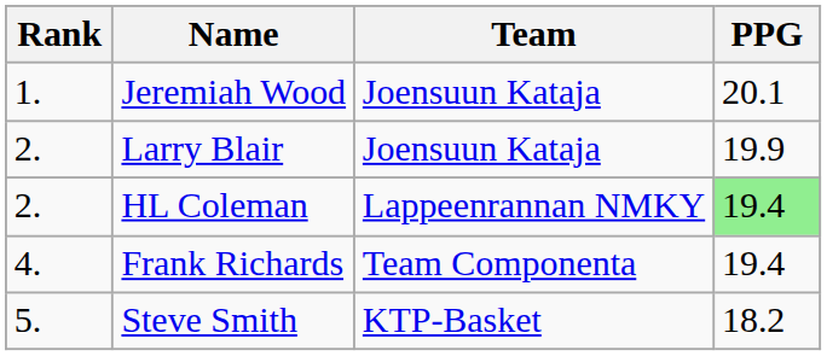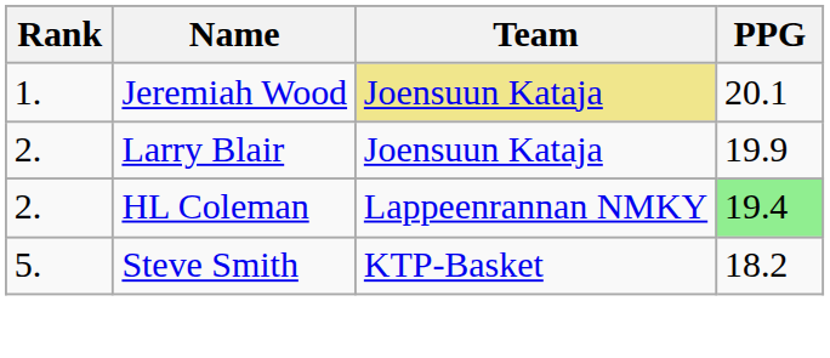 <table class="wikitable">
 <tr>
 <th width=40>Rank</th>
 <th>Name</th>
 <th>Team</th>
 <th width=40>PPG</th>
 </tr>
 <tr>
 <td>1.</td>
 <td> <a href='#'>Jeremiah Wood</a></td>
-<td><a href='#'>Joensuun Kataja</a></td>
+<td style="background: khaki;"><a href='#'>Joensuun Kataja</a></td>
 <td>20.1</td>
 </tr>
 <tr>
 <td>2.</td>
 <td> <a href='#'>Larry Blair</a></td>
 <td><a href='#'>Joensuun Kataja</a></td>
 <td>19.9</td>
 </tr>
 <tr>
 <td>2.</td>
 <td> <a href='#'>HL Coleman</a></td>
 <td><a href='#'>Lappeenrannan NMKY</a></td>
 <td style="background: lightgreen;">19.4</td>
 </tr>
 <tr>
-<td>4.</td>
-<td> <a href='#'>Frank Richards</a></td>
-<td><a href='#'>Team Componenta</a></td>
-<td>19.4</td>
-</tr>
-<tr>
 <td>5.</td>
 <td> <a href='#'>Steve Smith</a></td>
 <td><a href='#'>KTP-Basket</a></td>
 <td>18.2</td>
 </tr>
 </table>
